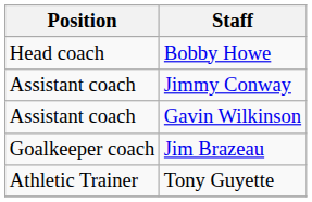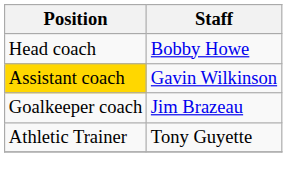 <table class="wikitable">
 <tr>
 <th>Position</th>
 <th>Staff</th>
 </tr>
 <tr>
 <td>Head coach</td>
 <td> <a href='#'>Bobby Howe</a></td>
 </tr>
 <tr>
-<td>Assistant coach</td>
-<td> <a href='#'>Jimmy Conway</a></td>
-</tr>
-<tr>
-<td>Assistant coach</td>
+<td style="background: gold;">Assistant coach</td>
 <td> <a href='#'>Gavin Wilkinson</a></td>
 </tr>
 <tr>
 <td>Goalkeeper coach</td>
 <td> <a href='#'>Jim Brazeau</a></td>
 </tr>
 <tr>
 <td>Athletic Trainer</td>
 <td> Tony Guyette</td>
 </tr>
 <tr>
 </tr>
 </table>
